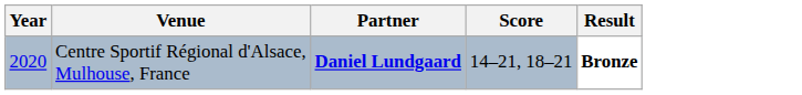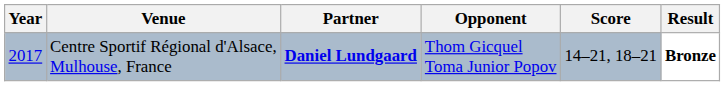 <table class="sortable wikitable" style="font-size: 90%;">
 <tr>
 <th>Year</th>
 <th>Venue</th>
 <th>Partner</th>
+<th>Opponent</th>
 <th>Score</th>
 <th>Result</th>
 </tr>
 <tr style="background:#AABBCC">
-<td align="center"><a href='#'>2020</a></td>
+<td align="center"><a href='#'>2017</a></td>
 <td align="left">Centre Sportif Régional d'Alsace,<br><a href='#'>Mulhouse</a>, France</td>
 <td align="left"><strong> <a href='#'>Daniel Lundgaard</a></strong></td>
+<td align="left"> <a href='#'>Thom Gicquel</a><br> <a href='#'>Toma Junior Popov</a></td>
 <td align="left">14–21, 18–21</td>
 <td style="text-align:left; background:white"> <strong>Bronze</strong></td>
 </tr>
 </table>
